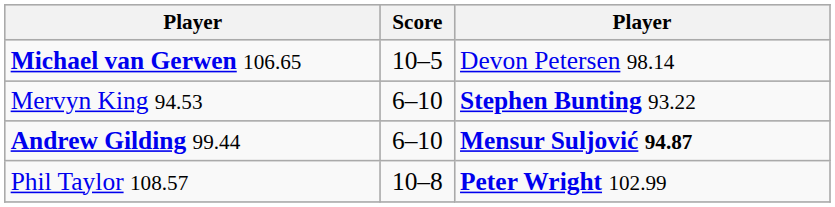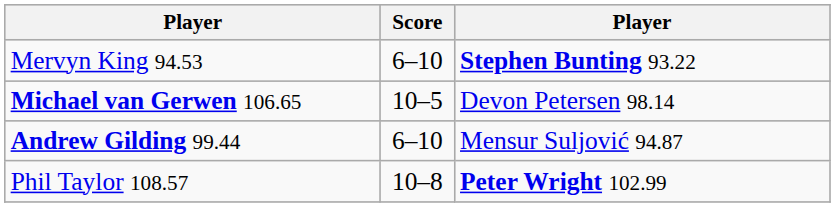 <table class="wikitable">
 <tr style="font-size:10pt;font-weight:bold">
 <th width=230px>Player</th>
 <th width=40px>Score</th>
 <th width=230px>Player</th>
 </tr>
 <tr>
+<td> <a href='#'>Mervyn King</a> <small><span>94.53</span></small></td>
+<td align=center>6–10</td>
+<td> <strong><a href='#'>Stephen Bunting</a></strong> <small><span>93.22</span></small></td>
+</tr>
+<tr>
 <td> <strong><a href='#'>Michael van Gerwen</a></strong> <small><span>106.65</span></small></td>
 <td align=center>10–5</td>
 <td> <a href='#'>Devon Petersen</a> <small><span>98.14</span></small></td>
 </tr>
 <tr>
-<td> <a href='#'>Mervyn King</a> <small><span>94.53</span></small></td>
-<td align=center>6–10</td>
-<td> <strong><a href='#'>Stephen Bunting</a></strong> <small><span>93.22</span></small></td>
-</tr>
-<tr>
 <td> <strong><a href='#'>Andrew Gilding</a></strong> <small><span>99.44</span></small></td>
 <td align=center>6–10</td>
-<td><strong> <a href='#'>Mensur Suljović</a> <small><span>94.87</span></small></strong></td>
+<td> <a href='#'>Mensur Suljović</a> <small><span>94.87</span></small></td>
 </tr>
 <tr>
 <td> <a href='#'>Phil Taylor</a> <small><span>108.57</span></small></td>
 <td align=center>10–8</td>
 <td> <strong><a href='#'>Peter Wright</a></strong> <small><span>102.99</span></small></td>
 </tr>
 </table>
